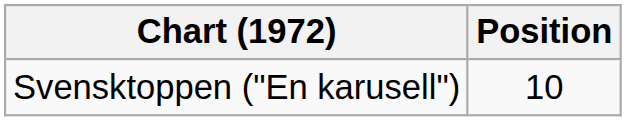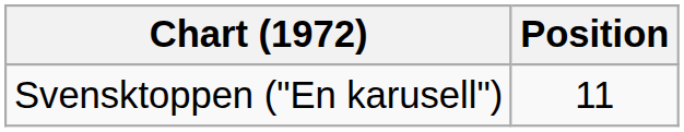 <table class="wikitable">
 <tr>
 <th align="left">Chart (1972)</th>
 <th align="center">Position</th>
 </tr>
 <tr>
 <td align="left">Svensktoppen ("En karusell")</td>
-<td align="center">10</td>
+<td align="center">11</td>
 </tr>
 </table>
